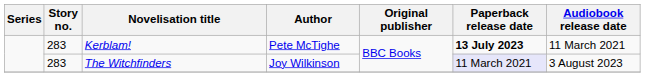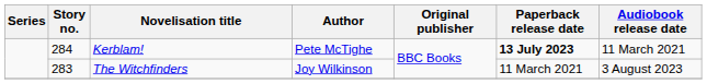 <table class="wikitable sortable" style="width:100%;">
 <tr>
 <th style="width:4%;">Series</th>
 <th style="width:6%;">Story no.</th>
 <th style="width:30%;">Novelisation title</th>
 <th style="width:15%;">Author</th>
 <th style="width:15%;">Original publisher</th>
 <th style="width:15%;" data-sort-type=date>Paperback <br>release date</th>
 <th style="width:15%;" data-sort-type=date><a href='#'>Audiobook</a> <br>release date</th>
 </tr>
 <tr>
 <td rowspan="2"></td>
-<td>283</td>
+<td>284</td>
 <td><em><a href='#'>Kerblam!</a></em></td>
 <td data-sort-value="McTighe, Pete"><a href='#'>Pete McTighe</a></td>
 <td rowspan="2"><a href='#'>BBC Books</a> </td>
 <td><strong>13 July 2023</strong></td>
 <td>11 March 2021</td>
 </tr>
 <tr>
 <td>283</td>
 <td><em><a href='#'>The Witchfinders</a></em></td>
 <td data-sort-value="Wilkinson, Joy"><a href='#'>Joy Wilkinson</a></td>
-<td style="background: lavender;">11 March 2021</td>
+<td>11 March 2021</td>
 <td>3 August 2023</td>
 </tr>
 <tr>
 </tr>
 </table>
